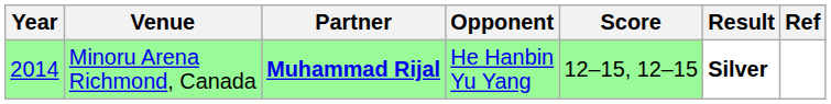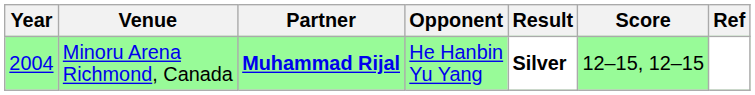 <table class="sortable wikitable" style="font-size: 90%">
 <tr>
 <th>Year</th>
 <th>Venue</th>
 <th>Partner</th>
 <th>Opponent</th>
+<th>Result</th>
 <th>Score</th>
-<th>Result</th>
 <th>Ref</th>
 </tr>
 <tr style="background:#98FB98">
-<td align="center"><a href='#'>2014</a></td>
+<td align="center"><a href='#'>2004</a></td>
 <td align="left"><a href='#'>Minoru Arena</a><br><a href='#'>Richmond</a>, Canada</td>
 <td align="left"><strong> <a href='#'>Muhammad Rijal</a></strong></td>
 <td align="left"> <a href='#'>He Hanbin</a><br> <a href='#'>Yu Yang</a></td>
+<td style="text-align:left; background:white"> <strong>Silver</strong></td>
 <td align="left">12–15, 12–15</td>
-<td style="text-align:left; background:white"> <strong>Silver</strong></td>
 <td style="text-align:center; background:white"></td>
 </tr>
 </table>
